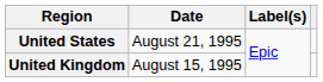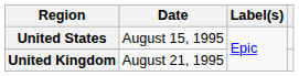 <table class="wikitable plainrowheaders">
 <tr>
 <th scope="col">Region</th>
 <th scope="col">Date</th>
 <th scope="col">Label(s)</th>
 <th scope="col"></th>
 </tr>
 <tr>
 <th scope="row">United States</th>
-<td>August 21, 1995</td>
+<td>August 15, 1995</td>
 <td rowspan="2"><a href='#'>Epic</a></td>
 <td></td>
 </tr>
 <tr>
 <th scope="row">United Kingdom</th>
-<td>August 15, 1995</td>
+<td>August 21, 1995</td>
 <td></td>
 </tr>
 </table>
